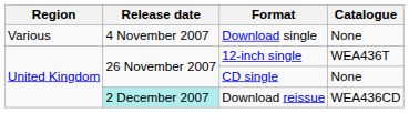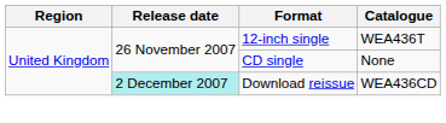 <table class="wikitable">
 <tr>
 <th>Region</th>
 <th>Release date</th>
 <th>Format</th>
 <th>Catalogue</th>
-</tr>
-<tr>
-<td>Various</td>
-<td>4 November 2007</td>
-<td><a href='#'>Download</a> single</td>
-<td>None</td>
 </tr>
 <tr>
 <td rowspan=3><a href='#'>United Kingdom</a></td>
 <td rowspan=2>26 November 2007</td>
 <td><a href='#'>12-inch single</a></td>
 <td>WEA436T</td>
 </tr>
 <tr>
 <td><a href='#'>CD single</a></td>
 <td>None</td>
 </tr>
 <tr>
 <td style="background: paleturquoise;">2 December 2007</td>
 <td>Download <a href='#'>reissue</a></td>
 <td>WEA436CD</td>
 </tr>
 </table>
